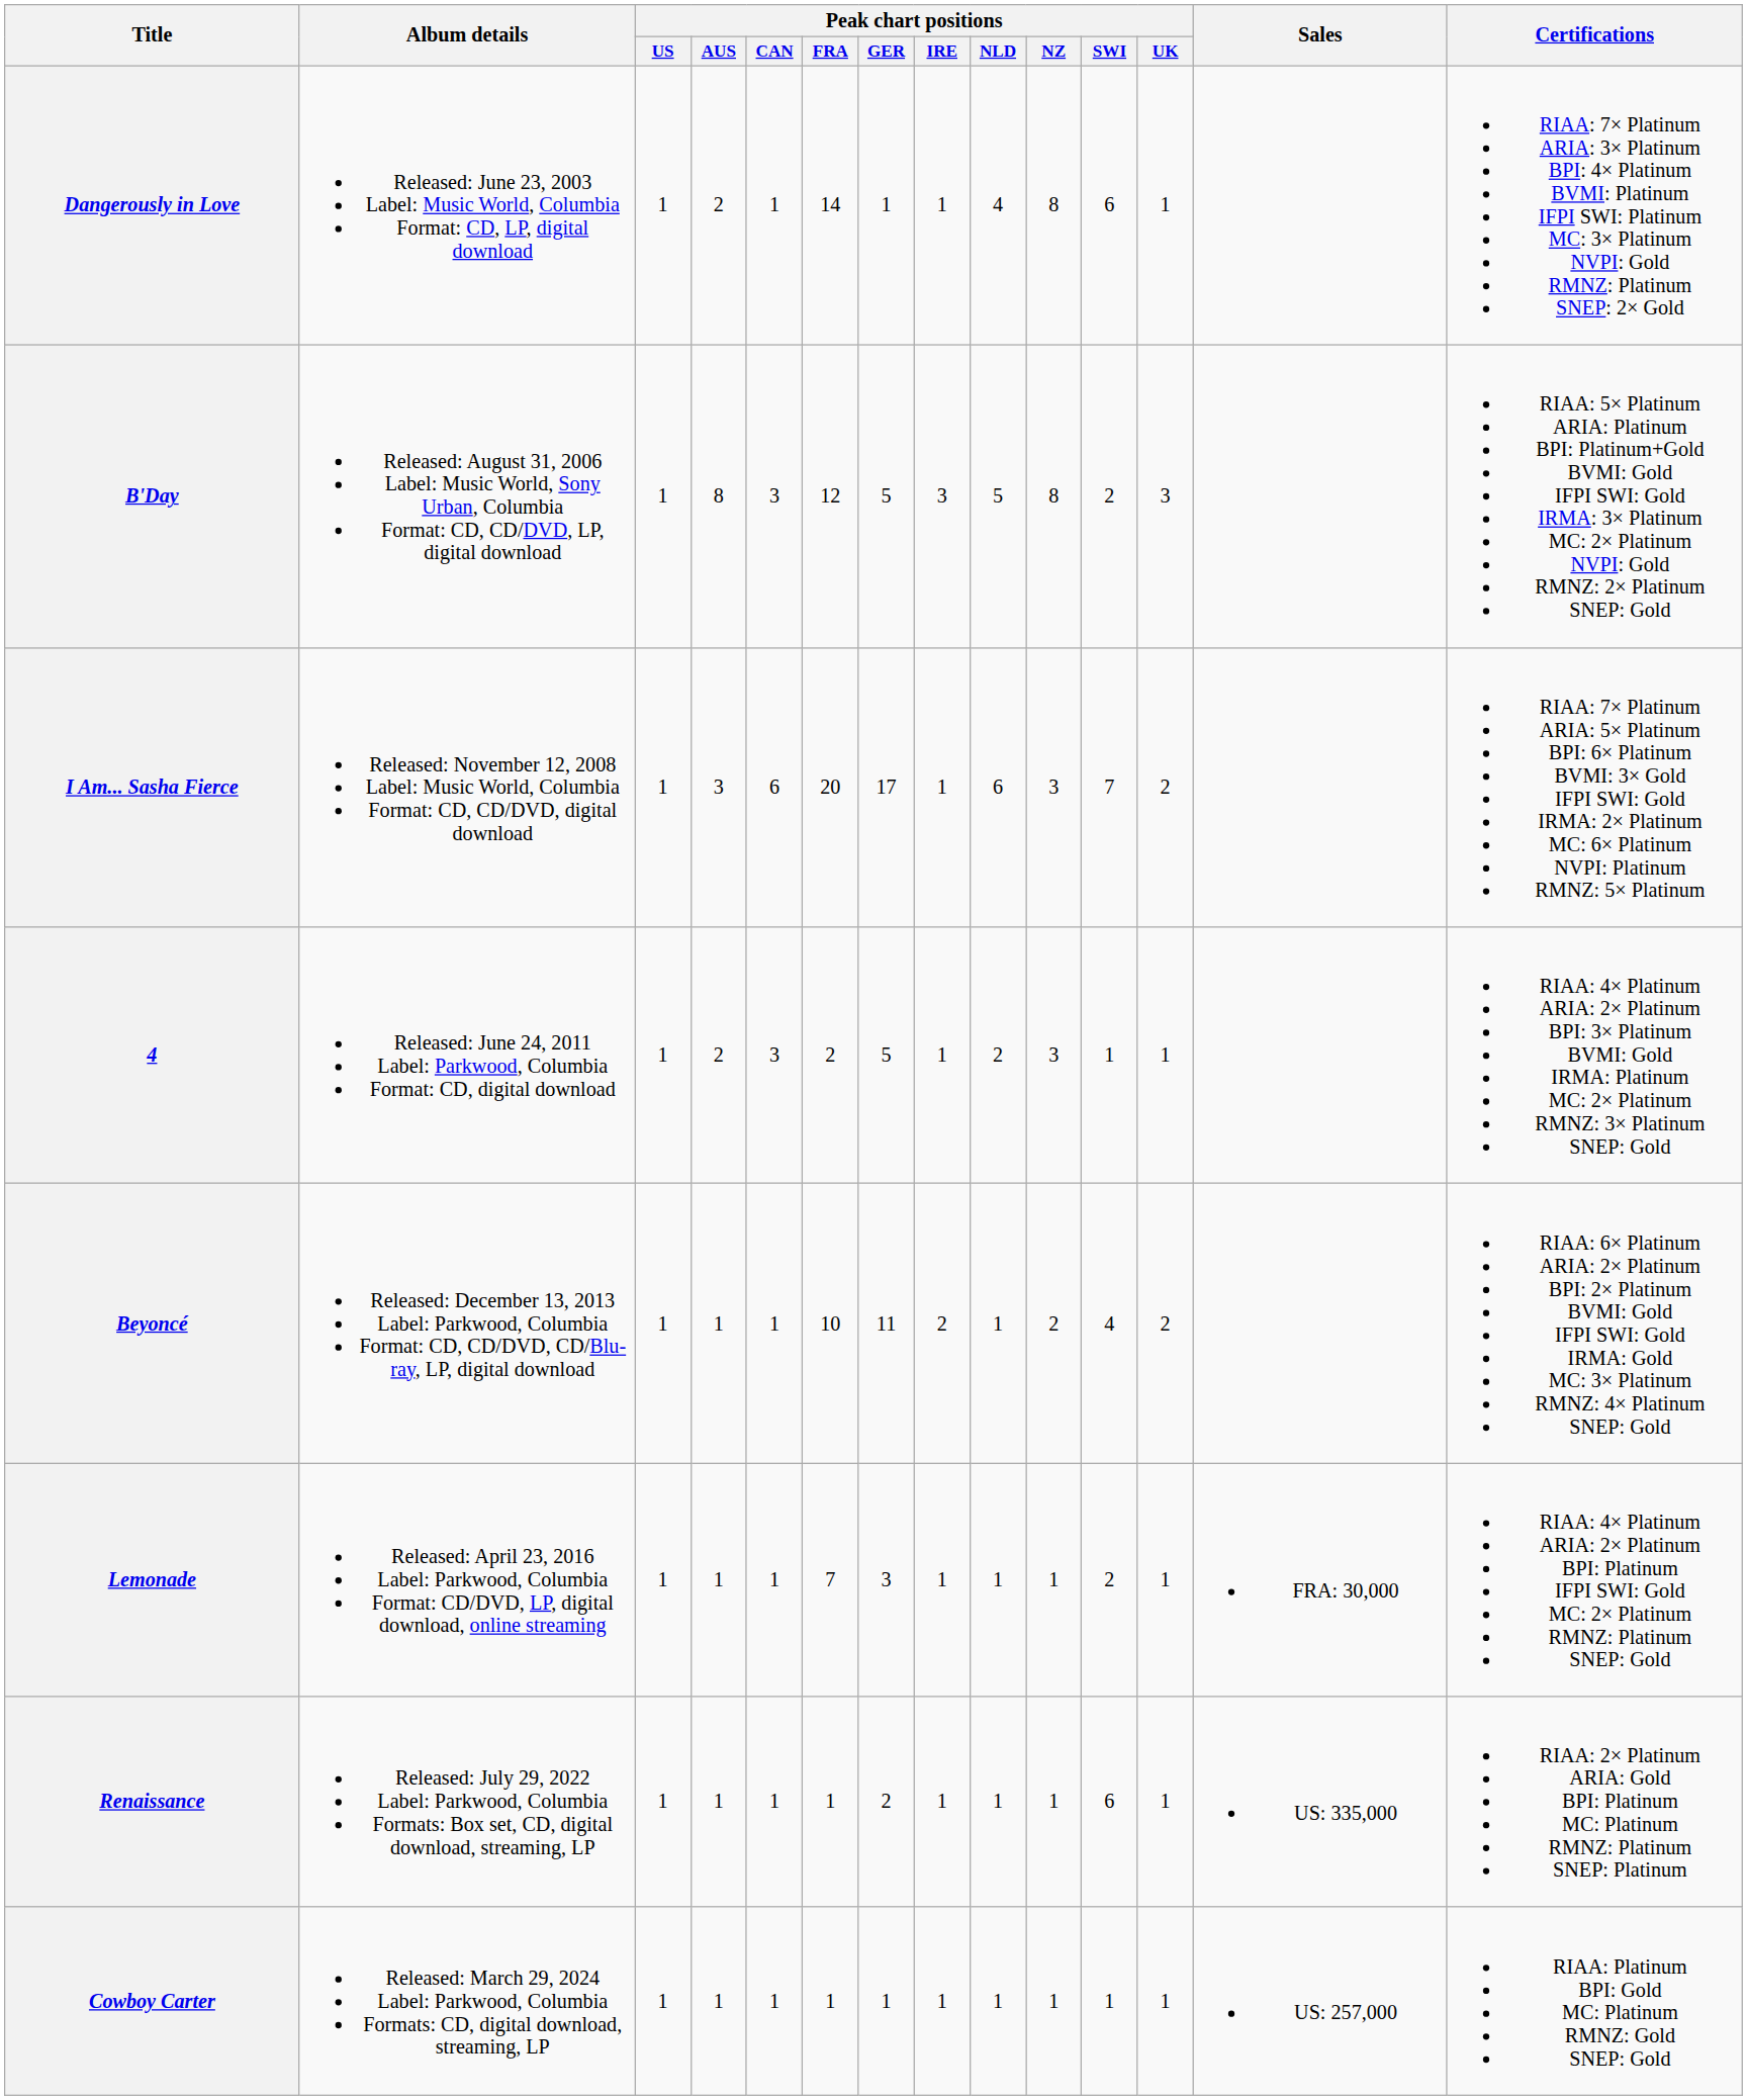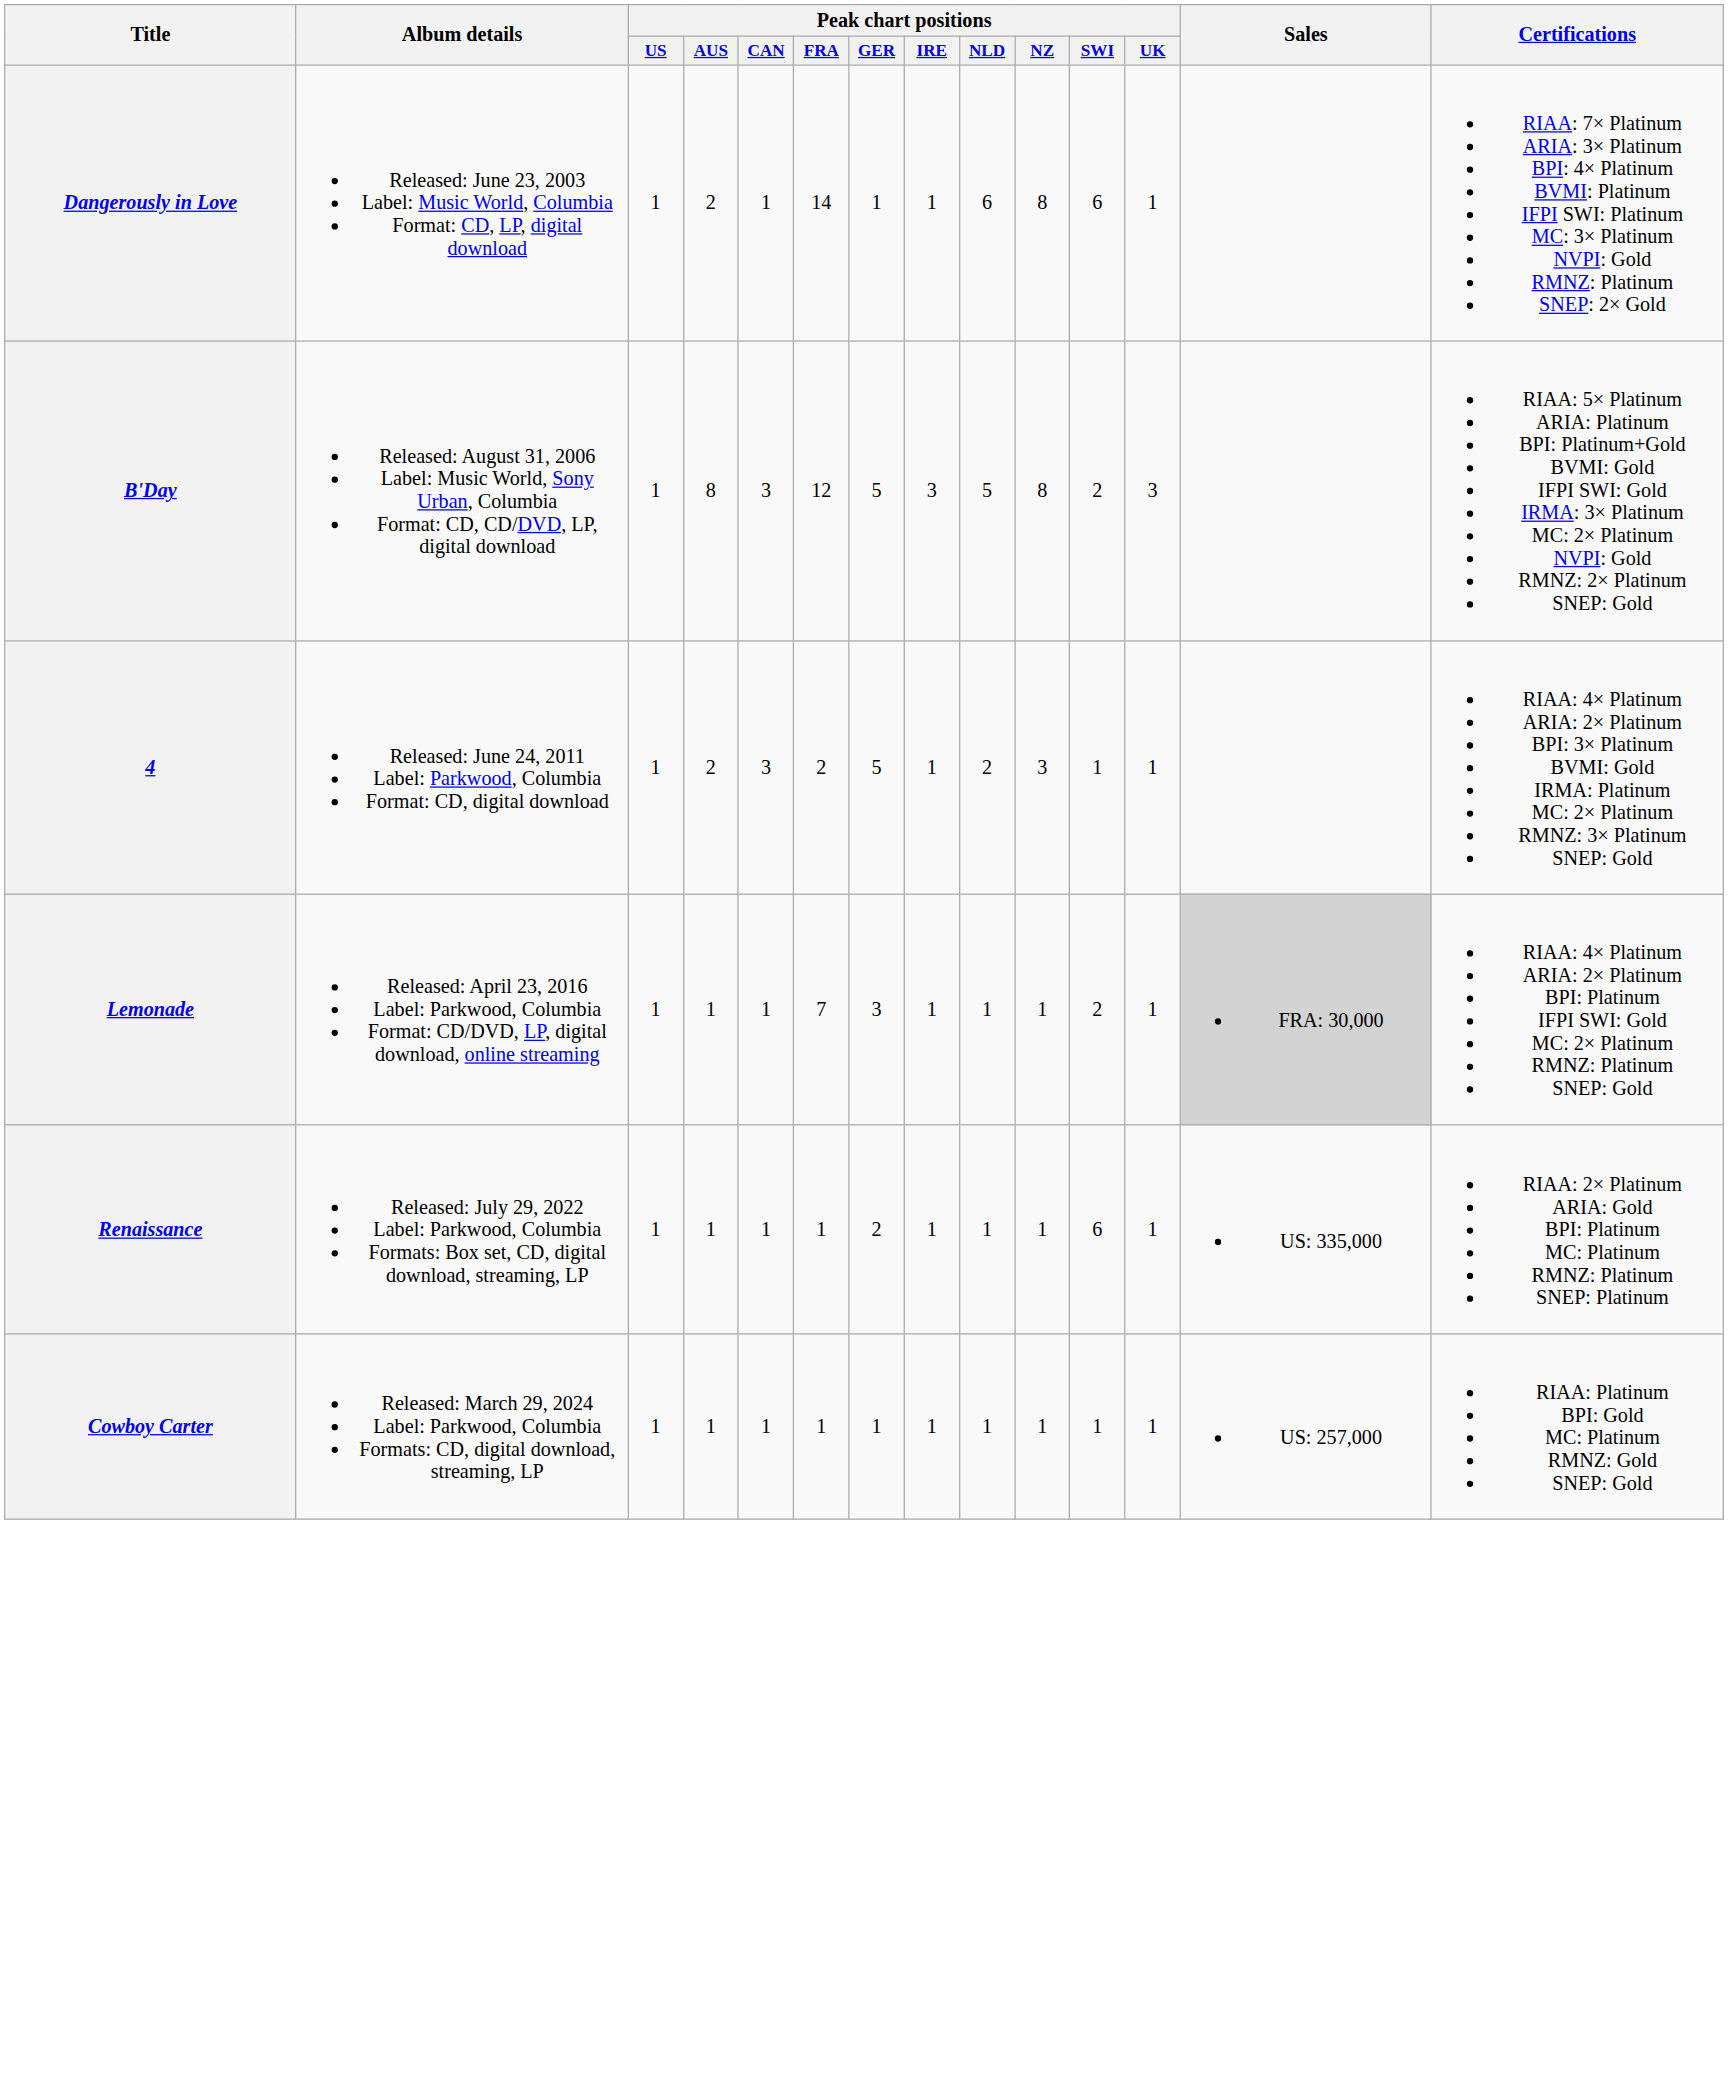 <table class="wikitable plainrowheaders" style="text-align:center;" border="1">
 <tr>
 <th scope="col" rowspan="2" style="width:14em;">Title</th>
 <th scope="col" rowspan="2" style="width:16em;">Album details</th>
 <th scope="col" colspan="10">Peak chart positions</th>
 <th scope="col" rowspan="2" style="width:12em;">Sales</th>
 <th scope="col" rowspan="2" style="width:14em;"><a href='#'>Certifications</a></th>
 </tr>
 <tr>
 <th scope="col" style="width:2.75em;font-size:85%;"><a href='#'>US</a><br></th>
 <th scope="col" style="width:2.75em;font-size:85%;"><a href='#'>AUS</a><br></th>
 <th scope="col" style="width:2.75em;font-size:85%;"><a href='#'>CAN</a><br></th>
 <th scope="col" style="width:2.75em;font-size:85%;"><a href='#'>FRA</a><br></th>
 <th scope="col" style="width:2.75em;font-size:85%;"><a href='#'>GER</a><br></th>
 <th scope="col" style="width:2.75em;font-size:85%;"><a href='#'>IRE</a><br></th>
 <th scope="col" style="width:2.75em;font-size:85%;"><a href='#'>NLD</a><br></th>
 <th scope="col" style="width:2.75em;font-size:85%;"><a href='#'>NZ</a><br></th>
 <th scope="col" style="width:2.75em;font-size:85%;"><a href='#'>SWI</a><br></th>
 <th scope="col" style="width:2.75em;font-size:85%;"><a href='#'>UK</a><br></th>
 </tr>
 <tr>
 <th scope="row"><em><a href='#'>Dangerously in Love</a></em></th>
 <td><br><ul><li>Released: June 23, 2003</li><li>Label: <a href='#'>Music World</a>, <a href='#'>Columbia</a></li><li>Format: <a href='#'>CD</a>, <a href='#'>LP</a>, <a href='#'>digital download</a></li></ul></td>
 <td>1</td>
 <td>2</td>
 <td>1</td>
 <td>14</td>
 <td>1</td>
 <td>1</td>
-<td>4</td>
+<td>6</td>
 <td>8</td>
 <td>6</td>
 <td>1</td>
 <td><br></td>
 <td><br><ul><li><a href='#'>RIAA</a>: 7× Platinum</li><li><a href='#'>ARIA</a>: 3× Platinum</li><li><a href='#'>BPI</a>: 4× Platinum</li><li><a href='#'>BVMI</a>: Platinum</li><li><a href='#'>IFPI</a> SWI: Platinum</li><li><a href='#'>MC</a>: 3× Platinum</li><li><a href='#'>NVPI</a>: Gold</li><li><a href='#'>RMNZ</a>: Platinum</li><li><a href='#'>SNEP</a>: 2× Gold</li></ul></td>
 </tr>
 <tr>
 <th scope="row"><em><a href='#'>B'Day</a></em></th>
 <td><br><ul><li>Released: August 31, 2006</li><li>Label: Music World, <a href='#'>Sony Urban</a>, Columbia</li><li>Format: CD, CD/<a href='#'>DVD</a>, LP, digital download</li></ul></td>
 <td>1</td>
 <td>8</td>
 <td>3</td>
 <td>12</td>
 <td>5</td>
 <td>3</td>
 <td>5</td>
 <td>8</td>
 <td>2</td>
 <td>3</td>
 <td><br></td>
 <td><br><ul><li>RIAA: 5× Platinum</li><li>ARIA: Platinum</li><li>BPI: Platinum+Gold</li><li>BVMI: Gold</li><li>IFPI SWI: Gold</li><li><a href='#'>IRMA</a>: 3× Platinum</li><li>MC: 2× Platinum</li><li><a href='#'>NVPI</a>: Gold</li><li>RMNZ: 2× Platinum</li><li>SNEP: Gold</li></ul></td>
 </tr>
 <tr>
-<th scope="row"><em><a href='#'>I Am... Sasha Fierce</a></em></th>
-<td><br><ul><li>Released: November 12, 2008</li><li>Label: Music World, Columbia</li><li>Format: CD, CD/DVD, digital download</li></ul></td>
-<td>1</td>
-<td>3</td>
-<td>6</td>
-<td>20</td>
-<td>17</td>
-<td>1</td>
-<td>6</td>
-<td>3</td>
-<td>7</td>
-<td>2</td>
-<td><br></td>
-<td><br><ul><li>RIAA: 7× Platinum</li><li>ARIA: 5× Platinum</li><li>BPI: 6× Platinum</li><li>BVMI: 3× Gold</li><li>IFPI SWI: Gold</li><li>IRMA: 2× Platinum</li><li>MC: 6× Platinum</li><li>NVPI: Platinum</li><li>RMNZ: 5× Platinum</li></ul></td>
-</tr>
-<tr>
 <th scope="row"><em><a href='#'>4</a></em></th>
 <td><br><ul><li>Released: June 24, 2011</li><li>Label: <a href='#'>Parkwood</a>, Columbia</li><li>Format: CD, digital download</li></ul></td>
 <td>1</td>
 <td>2</td>
 <td>3</td>
 <td>2</td>
 <td>5</td>
 <td>1</td>
 <td>2</td>
 <td>3</td>
 <td>1</td>
 <td>1</td>
 <td><br></td>
 <td><br><ul><li>RIAA: 4× Platinum</li><li>ARIA: 2× Platinum</li><li>BPI: 3× Platinum</li><li>BVMI: Gold</li><li>IRMA: Platinum</li><li>MC: 2× Platinum</li><li>RMNZ: 3× Platinum</li><li>SNEP: Gold</li></ul></td>
 </tr>
 <tr>
-<th scope="row"><em><a href='#'>Beyoncé</a></em></th>
-<td><br><ul><li>Released: December 13, 2013</li><li>Label: Parkwood, Columbia</li><li>Format: CD, CD/DVD, CD/<a href='#'>Blu-ray</a>, LP, digital download</li></ul></td>
-<td>1</td>
-<td>1</td>
-<td>1</td>
-<td>10</td>
-<td>11</td>
-<td>2</td>
-<td>1</td>
-<td>2</td>
-<td>4</td>
-<td>2</td>
-<td><br></td>
-<td><br><ul><li>RIAA: 6× Platinum</li><li>ARIA: 2× Platinum</li><li>BPI: 2× Platinum</li><li>BVMI: Gold</li><li>IFPI SWI: Gold</li><li>IRMA: Gold</li><li>MC: 3× Platinum</li><li>RMNZ: 4× Platinum</li><li>SNEP: Gold</li></ul></td>
-</tr>
-<tr>
 <th scope="row"><em><a href='#'>Lemonade</a></em></th>
 <td><br><ul><li>Released: April 23, 2016</li><li>Label: Parkwood, Columbia</li><li>Format: CD/DVD, <a href='#'>LP</a>, digital download, <a href='#'>online streaming</a></li></ul></td>
 <td>1</td>
 <td>1</td>
 <td>1</td>
 <td>7</td>
 <td>3</td>
 <td>1</td>
 <td>1</td>
 <td>1</td>
 <td>2</td>
 <td>1</td>
-<td><br><ul><li>FRA: 30,000</li></ul></td>
+<td style="background: lightgrey;"><br><ul><li>FRA: 30,000</li></ul></td>
 <td><br><ul><li>RIAA: 4× Platinum</li><li>ARIA: 2× Platinum</li><li>BPI: Platinum</li><li>IFPI SWI: Gold</li><li>MC: 2× Platinum</li><li>RMNZ: Platinum</li><li>SNEP: Gold</li></ul></td>
 </tr>
 <tr>
 <th scope="row"><em><a href='#'>Renaissance</a></em></th>
 <td><br><ul><li>Released: July 29, 2022</li><li>Label: Parkwood, Columbia</li><li>Formats: Box set, CD, digital download, streaming, LP</li></ul></td>
 <td>1</td>
 <td>1</td>
 <td>1</td>
 <td>1</td>
 <td>2</td>
 <td>1</td>
 <td>1</td>
 <td>1</td>
 <td>6</td>
 <td>1</td>
 <td><br><ul><li>US: 335,000</li></ul></td>
 <td><br><ul><li>RIAA: 2× Platinum</li><li>ARIA: Gold</li><li>BPI: Platinum</li><li>MC: Platinum</li><li>RMNZ: Platinum</li><li>SNEP: Platinum</li></ul></td>
 </tr>
 <tr>
 <th scope="row"><em><a href='#'>Cowboy Carter</a></em></th>
 <td><br><ul><li>Released: March 29, 2024</li><li>Label: Parkwood, Columbia</li><li>Formats: CD, digital download, streaming, LP</li></ul></td>
 <td>1</td>
 <td>1</td>
 <td>1</td>
 <td>1</td>
 <td>1</td>
 <td>1</td>
 <td>1</td>
 <td>1</td>
 <td>1</td>
 <td>1</td>
 <td><br><ul><li>US: 257,000</li></ul></td>
 <td><br><ul><li>RIAA: Platinum</li><li>BPI: Gold</li><li>MC: Platinum</li><li>RMNZ: Gold</li><li>SNEP: Gold</li></ul></td>
 </tr>
 </table>
